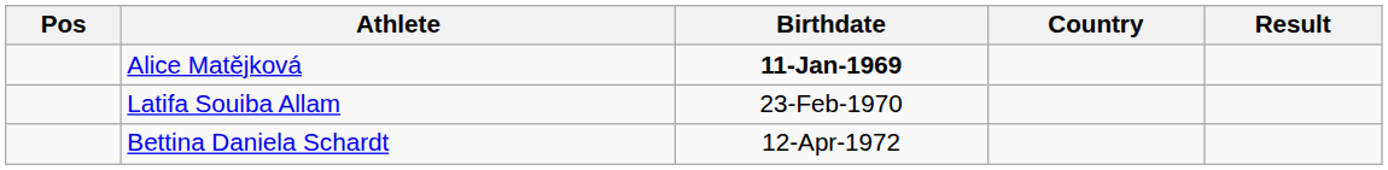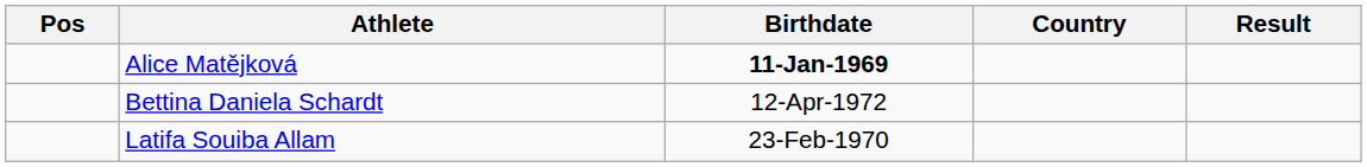 <table class="wikitable"  style="text-align:center; width:70%;">
 <tr>
 <th>Pos</th>
 <th>Athlete</th>
 <th>Birthdate</th>
 <th>Country</th>
 <th>Result</th>
 </tr>
 <tr>
 <td align=center></td>
 <td align=left><a href='#'>Alice Matějková</a></td>
 <td><strong>11-Jan-1969</strong></td>
 <td align=left></td>
 <td></td>
 </tr>
 <tr>
 <td align=center></td>
+<td align=left><a href='#'>Bettina Daniela Schardt</a></td>
+<td>12-Apr-1972</td>
+<td align=left></td>
+<td></td>
+</tr>
+<tr>
+<td align=center></td>
 <td align=left><a href='#'>Latifa Souiba Allam</a></td>
 <td>23-Feb-1970</td>
 <td align=left></td>
 <td></td>
 </tr>
-<tr>
-<td align=center></td>
-<td align=left><a href='#'>Bettina Daniela Schardt</a></td>
-<td>12-Apr-1972</td>
-<td align=left></td>
-<td></td>
-</tr>
 </table>
